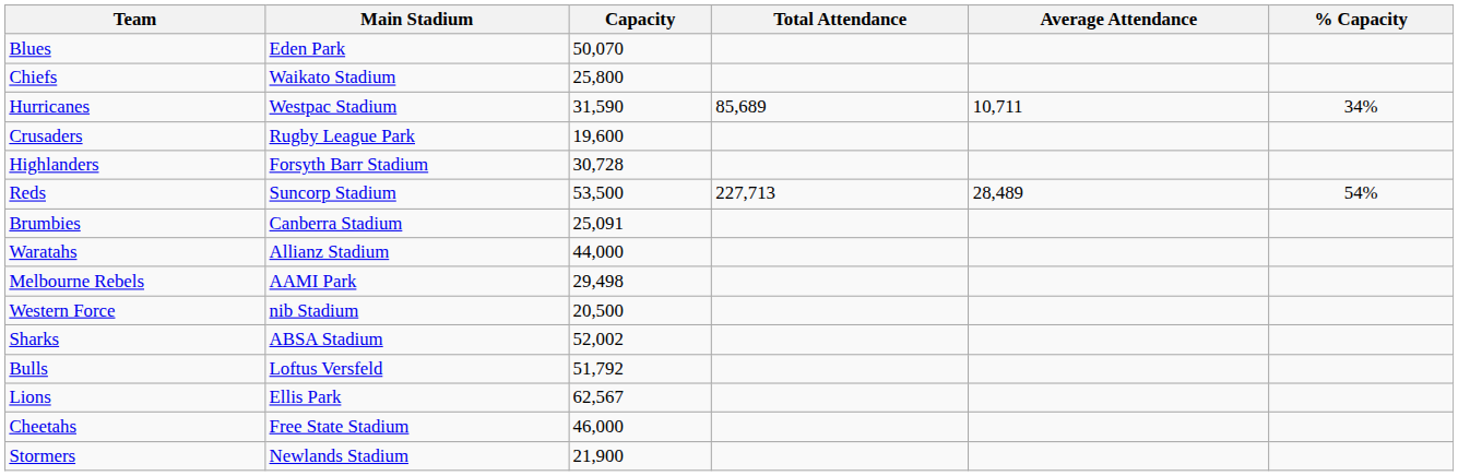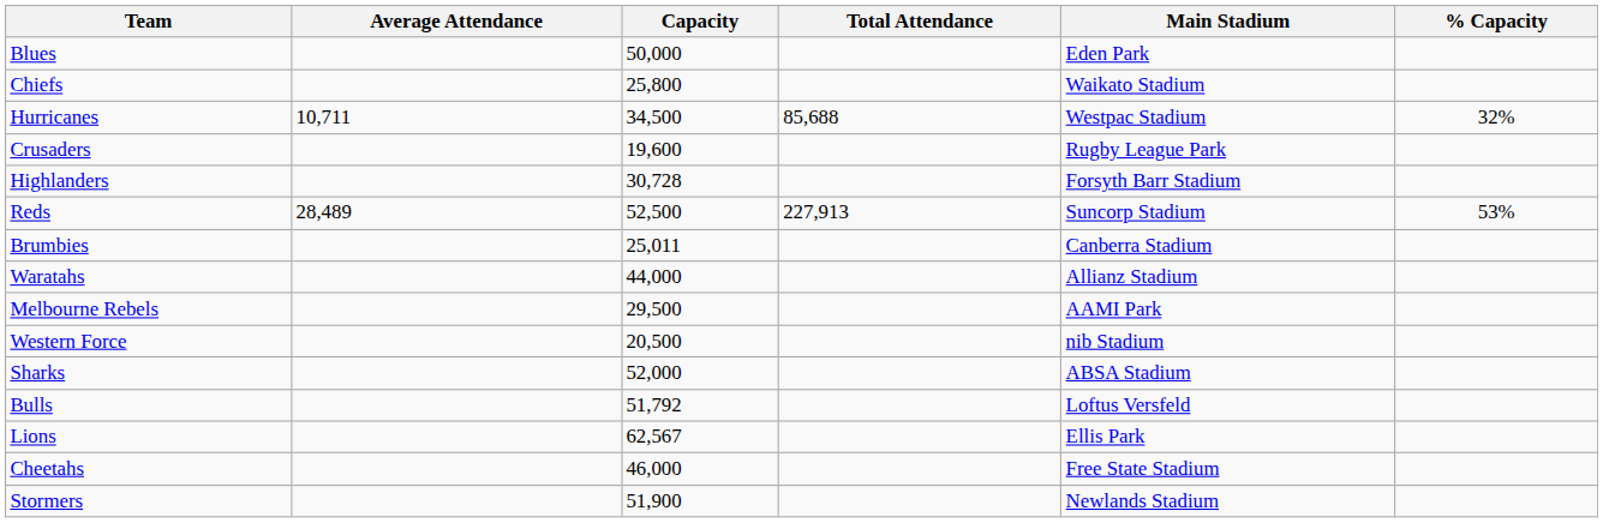 <table class="wikitable sortable" style="text-align:left; width:100%;">
 <tr>
 <th>Team</th>
-<th>Main Stadium</th>
+<th>Average Attendance</th>
 <th>Capacity</th>
 <th>Total Attendance</th>
-<th>Average Attendance</th>
+<th>Main Stadium</th>
 <th>% Capacity</th>
 </tr>
 <tr>
 <td> <a href='#'>Blues</a></td>
+<td></td>
+<td>50,000</td>
+<td></td>
 <td><a href='#'>Eden Park</a></td>
-<td>50,070</td>
-<td></td>
-<td></td>
 <td style="text-align:center;"></td>
 </tr>
 <tr>
 <td> <a href='#'>Chiefs</a></td>
-<td><a href='#'>Waikato Stadium</a></td>
+<td></td>
 <td>25,800</td>
 <td></td>
-<td></td>
+<td><a href='#'>Waikato Stadium</a></td>
 <td style="text-align:center;"></td>
 </tr>
 <tr>
 <td> <a href='#'>Hurricanes</a></td>
+<td>10,711</td>
+<td>34,500</td>
+<td>85,688</td>
 <td><a href='#'>Westpac Stadium</a></td>
-<td>31,590</td>
-<td>85,689</td>
-<td>10,711</td>
-<td style="text-align:center;">34%</td>
+<td style="text-align:center;">32%</td>
 </tr>
 <tr>
 <td> <a href='#'>Crusaders</a></td>
-<td><a href='#'>Rugby League Park</a></td>
+<td></td>
 <td>19,600</td>
 <td></td>
-<td></td>
+<td><a href='#'>Rugby League Park</a></td>
 <td style="text-align:center;"></td>
 </tr>
 <tr>
 <td> <a href='#'>Highlanders</a></td>
-<td><a href='#'>Forsyth Barr Stadium</a></td>
+<td></td>
 <td>30,728</td>
 <td></td>
-<td></td>
+<td><a href='#'>Forsyth Barr Stadium</a></td>
 <td style="text-align:center;"></td>
 </tr>
 <tr>
 <td> <a href='#'>Reds</a></td>
+<td>28,489</td>
+<td>52,500</td>
+<td>227,913</td>
 <td><a href='#'>Suncorp Stadium</a></td>
-<td>53,500</td>
-<td>227,713</td>
-<td>28,489</td>
-<td style="text-align:center;">54%</td>
+<td style="text-align:center;">53%</td>
 </tr>
 <tr>
 <td> <a href='#'>Brumbies</a></td>
+<td></td>
+<td>25,011</td>
+<td></td>
 <td><a href='#'>Canberra Stadium</a></td>
-<td>25,091</td>
-<td></td>
-<td></td>
 <td style="text-align:center;"></td>
 </tr>
 <tr>
 <td> <a href='#'>Waratahs</a></td>
-<td><a href='#'>Allianz Stadium</a></td>
+<td></td>
 <td>44,000</td>
 <td></td>
-<td></td>
+<td><a href='#'>Allianz Stadium</a></td>
 <td style="text-align:center;"></td>
 </tr>
 <tr>
 <td> <a href='#'>Melbourne Rebels</a></td>
+<td></td>
+<td>29,500</td>
+<td></td>
 <td><a href='#'>AAMI Park</a></td>
-<td>29,498</td>
-<td></td>
-<td></td>
 <td style="text-align:center;"></td>
 </tr>
 <tr>
 <td> <a href='#'>Western Force</a></td>
-<td><a href='#'>nib Stadium</a></td>
+<td></td>
 <td>20,500</td>
 <td></td>
-<td></td>
+<td><a href='#'>nib Stadium</a></td>
 <td style="text-align:center;"></td>
 </tr>
 <tr>
 <td> <a href='#'>Sharks</a></td>
+<td></td>
+<td>52,000</td>
+<td></td>
 <td><a href='#'>ABSA Stadium</a></td>
-<td>52,002</td>
-<td></td>
-<td></td>
 <td style="text-align:center;"></td>
 </tr>
 <tr>
 <td> <a href='#'>Bulls</a></td>
-<td><a href='#'>Loftus Versfeld</a></td>
+<td></td>
 <td>51,792</td>
 <td></td>
-<td></td>
+<td><a href='#'>Loftus Versfeld</a></td>
 <td style="text-align:center;"></td>
 </tr>
 <tr>
 <td> <a href='#'>Lions</a></td>
-<td><a href='#'>Ellis Park</a></td>
+<td></td>
 <td>62,567</td>
 <td></td>
-<td></td>
+<td><a href='#'>Ellis Park</a></td>
 <td style="text-align:center;"></td>
 </tr>
 <tr>
 <td> <a href='#'>Cheetahs</a></td>
-<td><a href='#'>Free State Stadium</a></td>
+<td></td>
 <td>46,000</td>
 <td></td>
-<td></td>
+<td><a href='#'>Free State Stadium</a></td>
 <td style="text-align:center;"></td>
 </tr>
 <tr>
 <td> <a href='#'>Stormers</a></td>
+<td></td>
+<td>51,900</td>
+<td></td>
 <td><a href='#'>Newlands Stadium</a></td>
-<td>21,900</td>
-<td></td>
-<td></td>
 <td style="text-align:center;"></td>
 </tr>
 </table>
